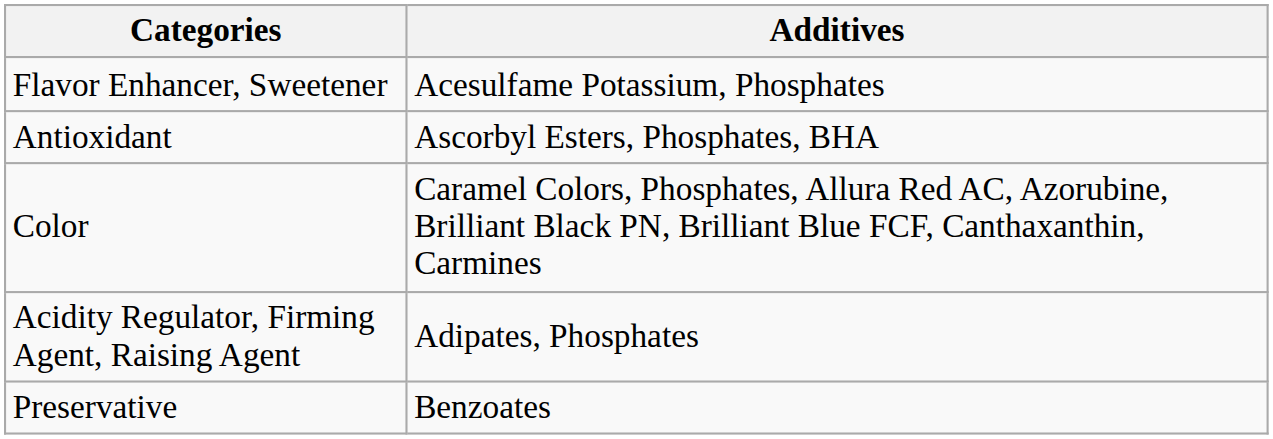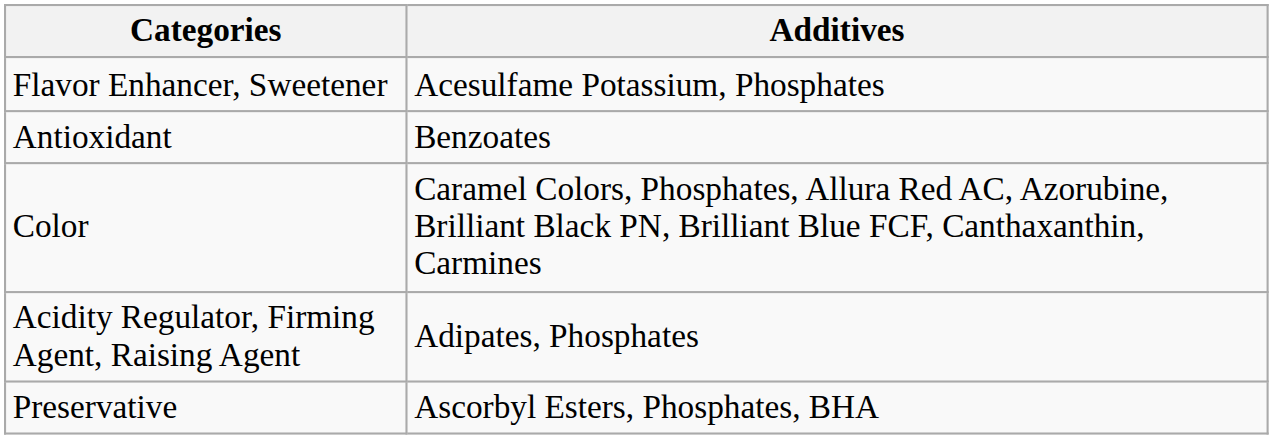 <table class="wikitable">
 <tr>
 <th>Categories</th>
 <th>Additives</th>
 </tr>
 <tr>
 <td>Flavor Enhancer, Sweetener</td>
 <td>Acesulfame Potassium, Phosphates</td>
 </tr>
 <tr>
 <td>Antioxidant</td>
-<td>Ascorbyl Esters, Phosphates, BHA</td>
+<td>Benzoates</td>
 </tr>
 <tr>
 <td>Color</td>
 <td>Caramel Colors, Phosphates, Allura Red AC, Azorubine, Brilliant Black PN, Brilliant Blue FCF, Canthaxanthin, Carmines</td>
 </tr>
 <tr>
 <td>Acidity Regulator, Firming Agent, Raising Agent</td>
 <td>Adipates, Phosphates</td>
 </tr>
 <tr>
 <td>Preservative</td>
-<td>Benzoates</td>
+<td>Ascorbyl Esters, Phosphates, BHA</td>
 </tr>
 </table>
